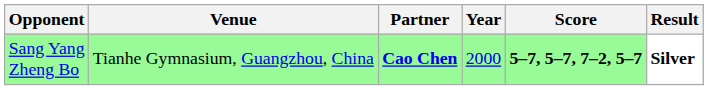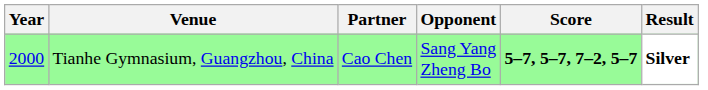 <table class="sortable wikitable" style="font-size: 90%;">
 <tr>
-<th>Opponent</th>
+<th>Year</th>
 <th>Venue</th>
 <th>Partner</th>
-<th>Year</th>
+<th>Opponent</th>
 <th>Score</th>
 <th>Result</th>
 </tr>
 <tr style="background:#98FB98">
+<td align="center"><a href='#'>2000</a></td>
+<td align="left">Tianhe Gymnasium, <a href='#'>Guangzhou</a>, <a href='#'>China</a></td>
+<td align="left"> <a href='#'>Cao Chen</a></td>
 <td align="left"> <a href='#'>Sang Yang</a> <br>  <a href='#'>Zheng Bo</a></td>
-<td align="left">Tianhe Gymnasium, <a href='#'>Guangzhou</a>, <a href='#'>China</a></td>
-<td align="left"><strong> <a href='#'>Cao Chen</a></strong></td>
-<td align="center"><a href='#'>2000</a></td>
 <td align="left"><strong>5–7, 5–7, 7–2, 5–7</strong></td>
 <td style="text-align:left; background:white"> <strong>Silver</strong></td>
 </tr>
 </table>
